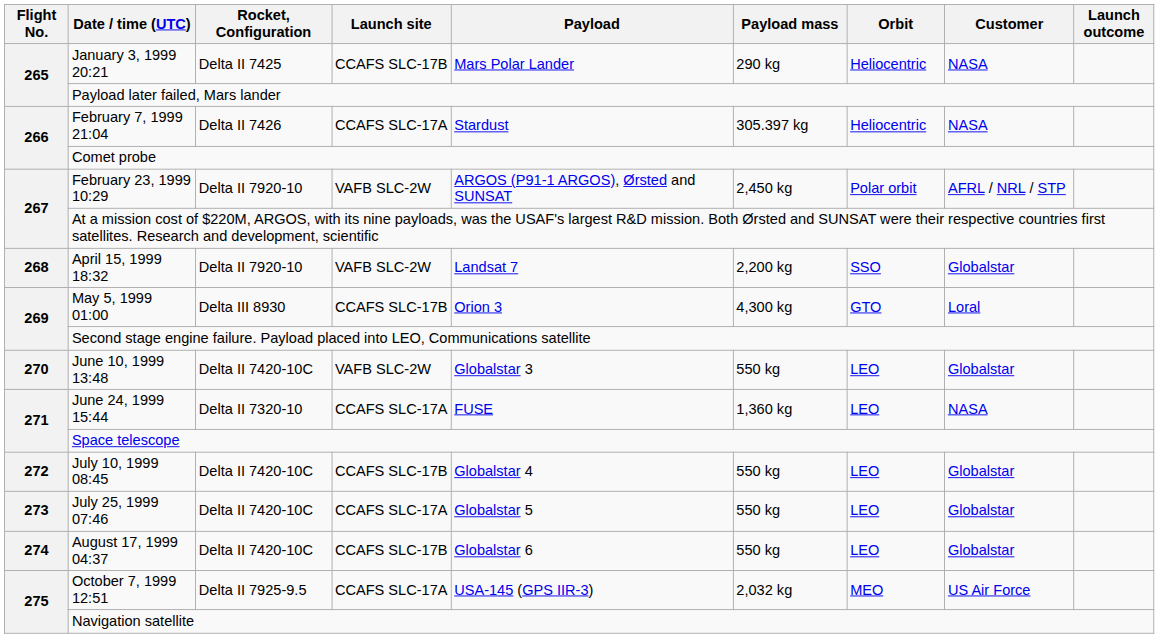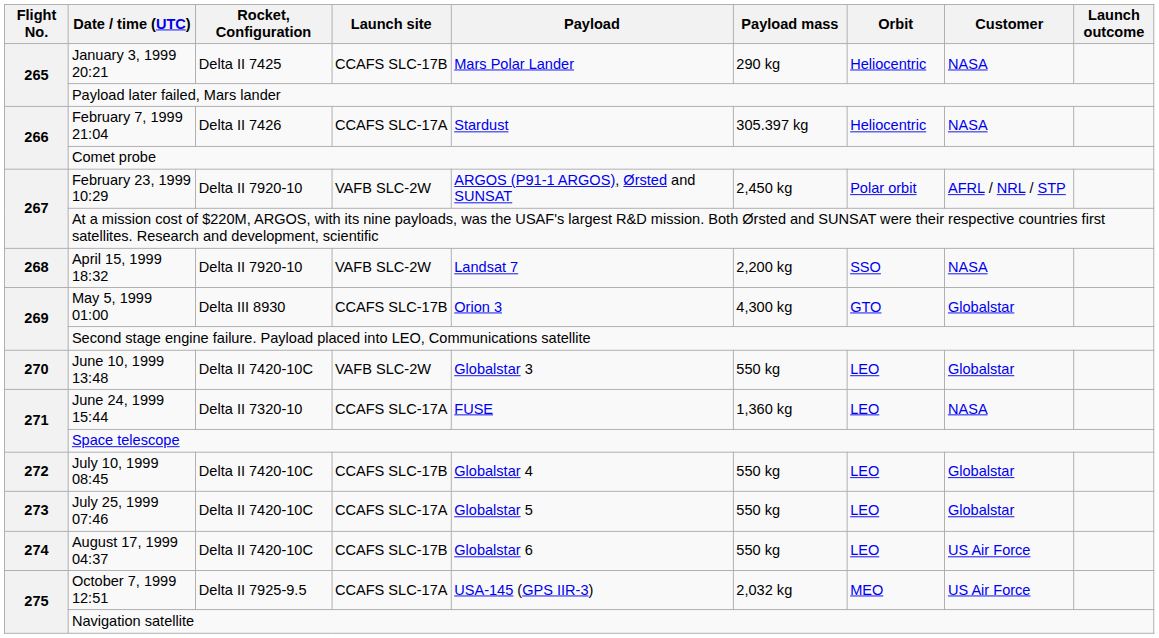 <table class="wikitable plainrowheaders" style="width: 100%;">
 <tr>
 <th scope="col">Flight No.</th>
 <th scope="col">Date / time (<a href='#'>UTC</a>)</th>
 <th scope="col">Rocket, <br> Configuration</th>
 <th scope="col">Launch site</th>
 <th scope="col">Payload</th>
 <th scope="col">Payload mass</th>
 <th scope="col">Orbit</th>
 <th scope="col">Customer</th>
 <th scope="col">Launch <br> outcome</th>
 </tr>
 <tr>
 <th scope="row" rowspan="2" style="text-align:center">265</th>
 <td>January 3, 1999<br>20:21</td>
 <td>Delta II 7425</td>
 <td>CCAFS SLC-17B</td>
 <td><a href='#'>Mars Polar Lander</a></td>
 <td>290 kg</td>
 <td><a href='#'>Heliocentric</a></td>
 <td><a href='#'>NASA</a></td>
 <td></td>
 </tr>
 <tr>
 <td colspan="8">Payload later failed, Mars lander</td>
 </tr>
 <tr>
 <th scope="row" rowspan="2" style="text-align:center">266</th>
 <td>February 7, 1999<br>21:04</td>
 <td>Delta II 7426</td>
 <td>CCAFS SLC-17A</td>
 <td><a href='#'>Stardust</a></td>
 <td>305.397 kg</td>
 <td><a href='#'>Heliocentric</a></td>
 <td><a href='#'>NASA</a></td>
 <td></td>
 </tr>
 <tr>
 <td colspan="8">Comet probe</td>
 </tr>
 <tr>
 <th scope="row" rowspan="2" style="text-align:center">267</th>
 <td>February 23, 1999<br>10:29</td>
 <td>Delta II 7920-10</td>
 <td>VAFB SLC-2W</td>
 <td><a href='#'>ARGOS (P91-1 ARGOS)</a>, <a href='#'>Ørsted</a> and <a href='#'>SUNSAT</a></td>
 <td>2,450 kg</td>
 <td><a href='#'>Polar orbit</a></td>
 <td><a href='#'>AFRL</a> / <a href='#'>NRL</a> / <a href='#'>STP</a></td>
 <td></td>
 </tr>
 <tr>
 <td colspan="8">At a mission cost of $220M, ARGOS, with its nine payloads, was the USAF's largest R&D mission.  Both Ørsted and SUNSAT were their respective countries first satellites. Research and development, scientific</td>
 </tr>
 <tr>
 <th scope="row" rowspan="1" style="text-align:center">268</th>
 <td>April 15, 1999<br>18:32</td>
 <td>Delta II 7920-10</td>
 <td>VAFB SLC-2W</td>
 <td><a href='#'>Landsat 7</a></td>
 <td>2,200 kg</td>
 <td><a href='#'>SSO</a></td>
-<td><a href='#'>Globalstar</a></td>
+<td><a href='#'>NASA</a></td>
 <td></td>
 </tr>
 <tr>
 <th scope="row" rowspan="2" style="text-align:center">269</th>
 <td>May 5, 1999<br>01:00</td>
 <td>Delta III 8930</td>
 <td>CCAFS SLC-17B</td>
 <td><a href='#'>Orion 3</a></td>
 <td>4,300 kg</td>
 <td><a href='#'>GTO</a></td>
-<td><a href='#'>Loral</a></td>
+<td><a href='#'>Globalstar</a></td>
 <td></td>
 </tr>
 <tr>
 <td colspan="8">Second stage engine failure. Payload placed into LEO, Communications satellite</td>
 </tr>
 <tr>
 <th scope="row" rowspan="1" style="text-align:center">270</th>
 <td>June 10, 1999<br>13:48</td>
 <td>Delta II 7420-10C</td>
 <td>VAFB SLC-2W</td>
 <td><a href='#'>Globalstar</a> 3</td>
 <td>550 kg</td>
 <td><a href='#'>LEO</a></td>
 <td><a href='#'>Globalstar</a></td>
 <td></td>
 </tr>
 <tr>
 <th scope="row" rowspan="2" style="text-align:center">271</th>
 <td>June 24, 1999<br>15:44</td>
 <td>Delta II 7320-10</td>
 <td>CCAFS SLC-17A</td>
 <td><a href='#'>FUSE</a></td>
 <td>1,360 kg</td>
 <td><a href='#'>LEO</a></td>
 <td><a href='#'>NASA</a></td>
 <td></td>
 </tr>
 <tr>
 <td colspan="8"><a href='#'>Space telescope</a></td>
 </tr>
 <tr>
 <th scope="row" rowspan="1" style="text-align:center">272</th>
 <td>July 10, 1999<br>08:45</td>
 <td>Delta II 7420-10C</td>
 <td>CCAFS SLC-17B</td>
 <td><a href='#'>Globalstar</a> 4</td>
 <td>550 kg</td>
 <td><a href='#'>LEO</a></td>
 <td><a href='#'>Globalstar</a></td>
 <td></td>
 </tr>
 <tr>
 <th scope="row" rowspan="1" style="text-align:center">273</th>
 <td>July 25, 1999<br>07:46</td>
 <td>Delta II 7420-10C</td>
 <td>CCAFS SLC-17A</td>
 <td><a href='#'>Globalstar</a> 5</td>
 <td>550 kg</td>
 <td><a href='#'>LEO</a></td>
 <td><a href='#'>Globalstar</a></td>
 <td></td>
 </tr>
 <tr>
 <th scope="row" rowspan="1" style="text-align:center">274</th>
 <td>August 17, 1999<br>04:37</td>
 <td>Delta II 7420-10C</td>
 <td>CCAFS SLC-17B</td>
 <td><a href='#'>Globalstar</a> 6</td>
 <td>550 kg</td>
 <td><a href='#'>LEO</a></td>
-<td><a href='#'>Globalstar</a></td>
+<td><a href='#'>US Air Force</a></td>
 <td></td>
 </tr>
 <tr>
 <th scope="row" rowspan="2" style="text-align:center">275</th>
 <td>October 7, 1999<br>12:51</td>
 <td>Delta II 7925-9.5</td>
 <td>CCAFS SLC-17A</td>
 <td><a href='#'>USA-145</a> (<a href='#'>GPS IIR-3</a>)</td>
 <td>2,032 kg</td>
 <td><a href='#'>MEO</a></td>
 <td><a href='#'>US Air Force</a></td>
 <td></td>
 </tr>
 <tr>
 <td colspan="8">Navigation satellite</td>
 </tr>
 </table>
